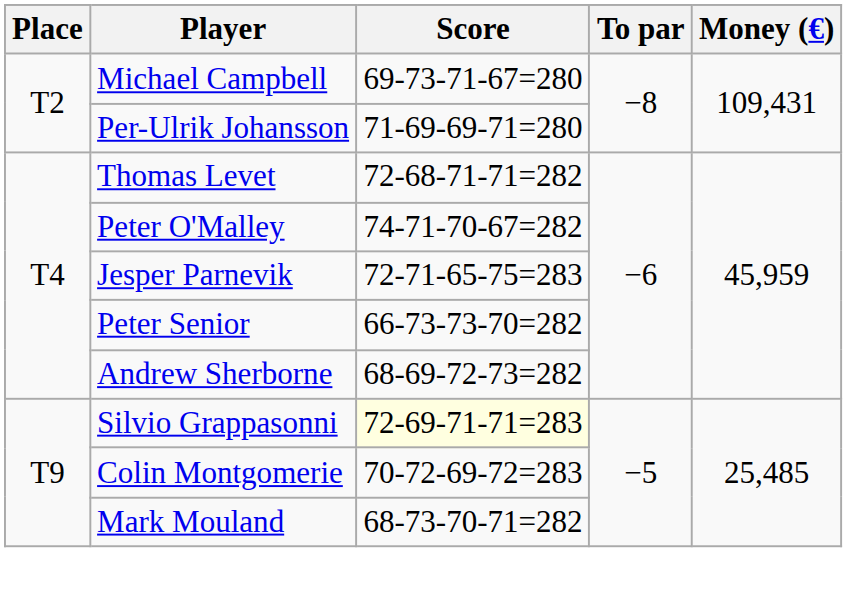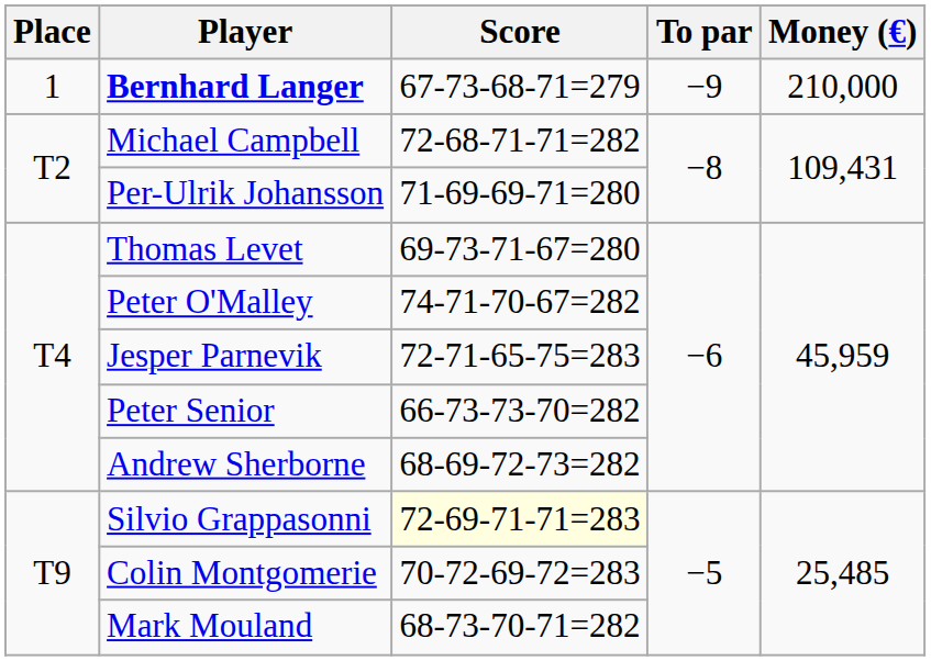 <table class="wikitable">
 <tr>
 <th>Place</th>
 <th>Player</th>
 <th>Score</th>
 <th>To par</th>
 <th>Money (<a href='#'>€</a>)</th>
 </tr>
 <tr>
+<td align=center>1</td>
+<td> <strong><a href='#'>Bernhard Langer</a></strong></td>
+<td align=center>67-73-68-71=279</td>
+<td align=center>−9</td>
+<td align=center>210,000</td>
+</tr>
+<tr>
 <td rowspan="2" align=center>T2</td>
 <td> <a href='#'>Michael Campbell</a></td>
-<td align=center>69-73-71-67=280</td>
+<td align=center>72-68-71-71=282</td>
 <td rowspan="2" align=center>−8</td>
 <td rowspan="2" align=center>109,431</td>
 </tr>
 <tr>
 <td> <a href='#'>Per-Ulrik Johansson</a></td>
 <td align=center>71-69-69-71=280</td>
 </tr>
 <tr>
 <td rowspan="5" align=center>T4</td>
 <td> <a href='#'>Thomas Levet</a></td>
-<td align=center>72-68-71-71=282</td>
+<td align=center>69-73-71-67=280</td>
 <td rowspan="5" align=center>−6</td>
 <td rowspan="5" align=center>45,959</td>
 </tr>
 <tr>
 <td> <a href='#'>Peter O'Malley</a></td>
 <td align=center>74-71-70-67=282</td>
 </tr>
 <tr>
 <td> <a href='#'>Jesper Parnevik</a></td>
 <td align=center>72-71-65-75=283</td>
 </tr>
 <tr>
 <td> <a href='#'>Peter Senior</a></td>
 <td align=center>66-73-73-70=282</td>
 </tr>
 <tr>
 <td> <a href='#'>Andrew Sherborne</a></td>
 <td align=center>68-69-72-73=282</td>
 </tr>
 <tr>
 <td rowspan="3" align=center>T9</td>
 <td> <a href='#'>Silvio Grappasonni</a></td>
 <td align=center style="background: lightyellow;">72-69-71-71=283</td>
 <td rowspan="3" align=center>−5</td>
 <td rowspan="3" align=center>25,485</td>
 </tr>
 <tr>
 <td> <a href='#'>Colin Montgomerie</a></td>
 <td align=center>70-72-69-72=283</td>
 </tr>
 <tr>
 <td> <a href='#'>Mark Mouland</a></td>
 <td align=center>68-73-70-71=282</td>
 </tr>
 </table>
